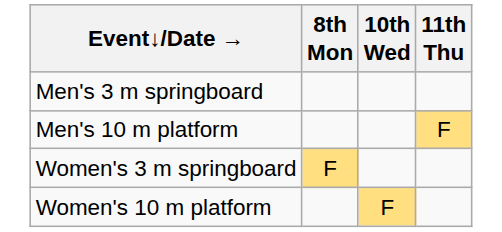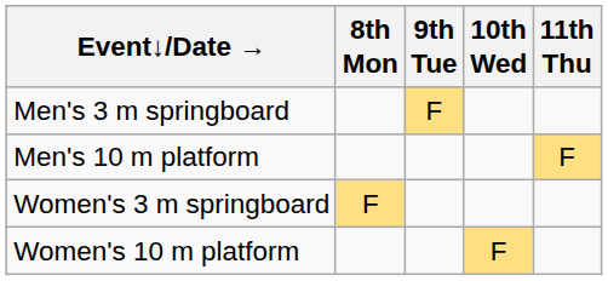 <table class="wikitable" style="margin:0.5em auto; font-size:90%; line-height:1.25em; text-align:center;">
 <tr>
 <th>Event↓/Date →</th>
 <th>8th<br>Mon</th>
+<th>9th<br>Tue</th>
 <th>10th<br>Wed</th>
 <th>11th<br>Thu</th>
 </tr>
 <tr>
 <td align="left">Men's 3 m springboard</td>
 <td></td>
+<td bgcolor="#FFDF80">F</td>
 <td></td>
 <td></td>
 </tr>
 <tr>
 <td align="left">Men's 10 m platform</td>
+<td></td>
 <td></td>
 <td></td>
 <td bgcolor="#FFDF80">F</td>
 </tr>
 <tr>
 <td align="left">Women's 3 m springboard</td>
 <td bgcolor="#FFDF80">F</td>
 <td></td>
 <td></td>
+<td></td>
 </tr>
 <tr>
 <td align="left">Women's 10 m platform</td>
+<td></td>
 <td></td>
 <td bgcolor="#FFDF80">F</td>
 <td></td>
 </tr>
 </table>
